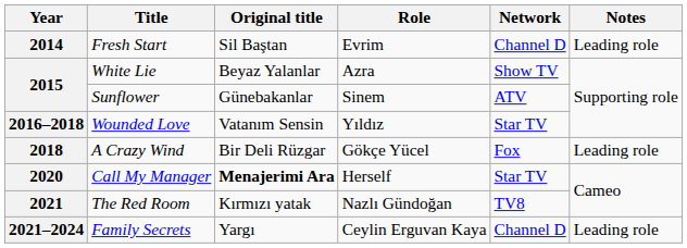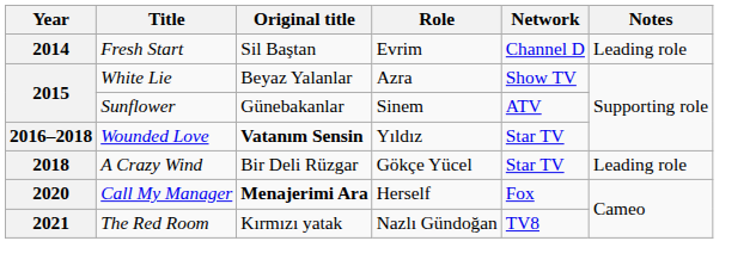 <table class="wikitable plainrowheaders sortable"  style=font-size:100%>
 <tr>
 <th scope="col">Year</th>
 <th>Title</th>
 <th scope="col">Original title</th>
 <th scope="col">Role</th>
 <th scope="col" class="unsortable">Network</th>
 <th scope="col">Notes</th>
 </tr>
 <tr>
 <th scope=row>2014</th>
 <td><em>Fresh Start</em></td>
 <td>Sil Baştan</td>
 <td>Evrim</td>
 <td><a href='#'>Channel D</a></td>
 <td>Leading role</td>
 </tr>
 <tr>
 <th scope=row rowspan="2">2015</th>
 <td><em>White Lie</em></td>
 <td>Beyaz Yalanlar</td>
 <td>Azra</td>
 <td><a href='#'>Show TV</a></td>
 <td rowspan="3">Supporting role</td>
 </tr>
 <tr>
 <td><em>Sunflower</em></td>
 <td>Günebakanlar</td>
 <td>Sinem</td>
 <td><a href='#'>ATV</a></td>
 </tr>
 <tr>
 <th scope=row>2016–2018</th>
 <td><em><a href='#'>Wounded Love</a></em></td>
-<td>Vatanım Sensin</td>
+<td><strong>Vatanım Sensin</strong></td>
 <td>Yıldız</td>
 <td><a href='#'>Star TV</a></td>
 </tr>
 <tr>
 <th scope=row>2018</th>
 <td><em>A Crazy Wind</em></td>
 <td>Bir Deli Rüzgar</td>
 <td>Gökçe Yücel</td>
-<td><a href='#'>Fox</a></td>
+<td><a href='#'>Star TV</a></td>
 <td>Leading role</td>
 </tr>
 <tr>
 <th scope=row>2020</th>
 <td><em><a href='#'>Call My Manager</a></em></td>
 <td><strong>Menajerimi Ara</strong></td>
 <td>Herself</td>
-<td><a href='#'>Star TV</a></td>
+<td><a href='#'>Fox</a></td>
 <td rowspan="2">Cameo</td>
 </tr>
 <tr>
 <th scope=row>2021</th>
 <td><em>The Red Room</em></td>
 <td>Kırmızı yatak</td>
 <td>Nazlı Gündoğan</td>
 <td><a href='#'>TV8</a></td>
 </tr>
-<tr>
-<th scope=row>2021–2024</th>
-<td><em><a href='#'>Family Secrets</a></em></td>
-<td>Yargı</td>
-<td>Ceylin Erguvan Kaya</td>
-<td><a href='#'>Channel D</a></td>
-<td>Leading role</td>
-</tr>
 </table>
